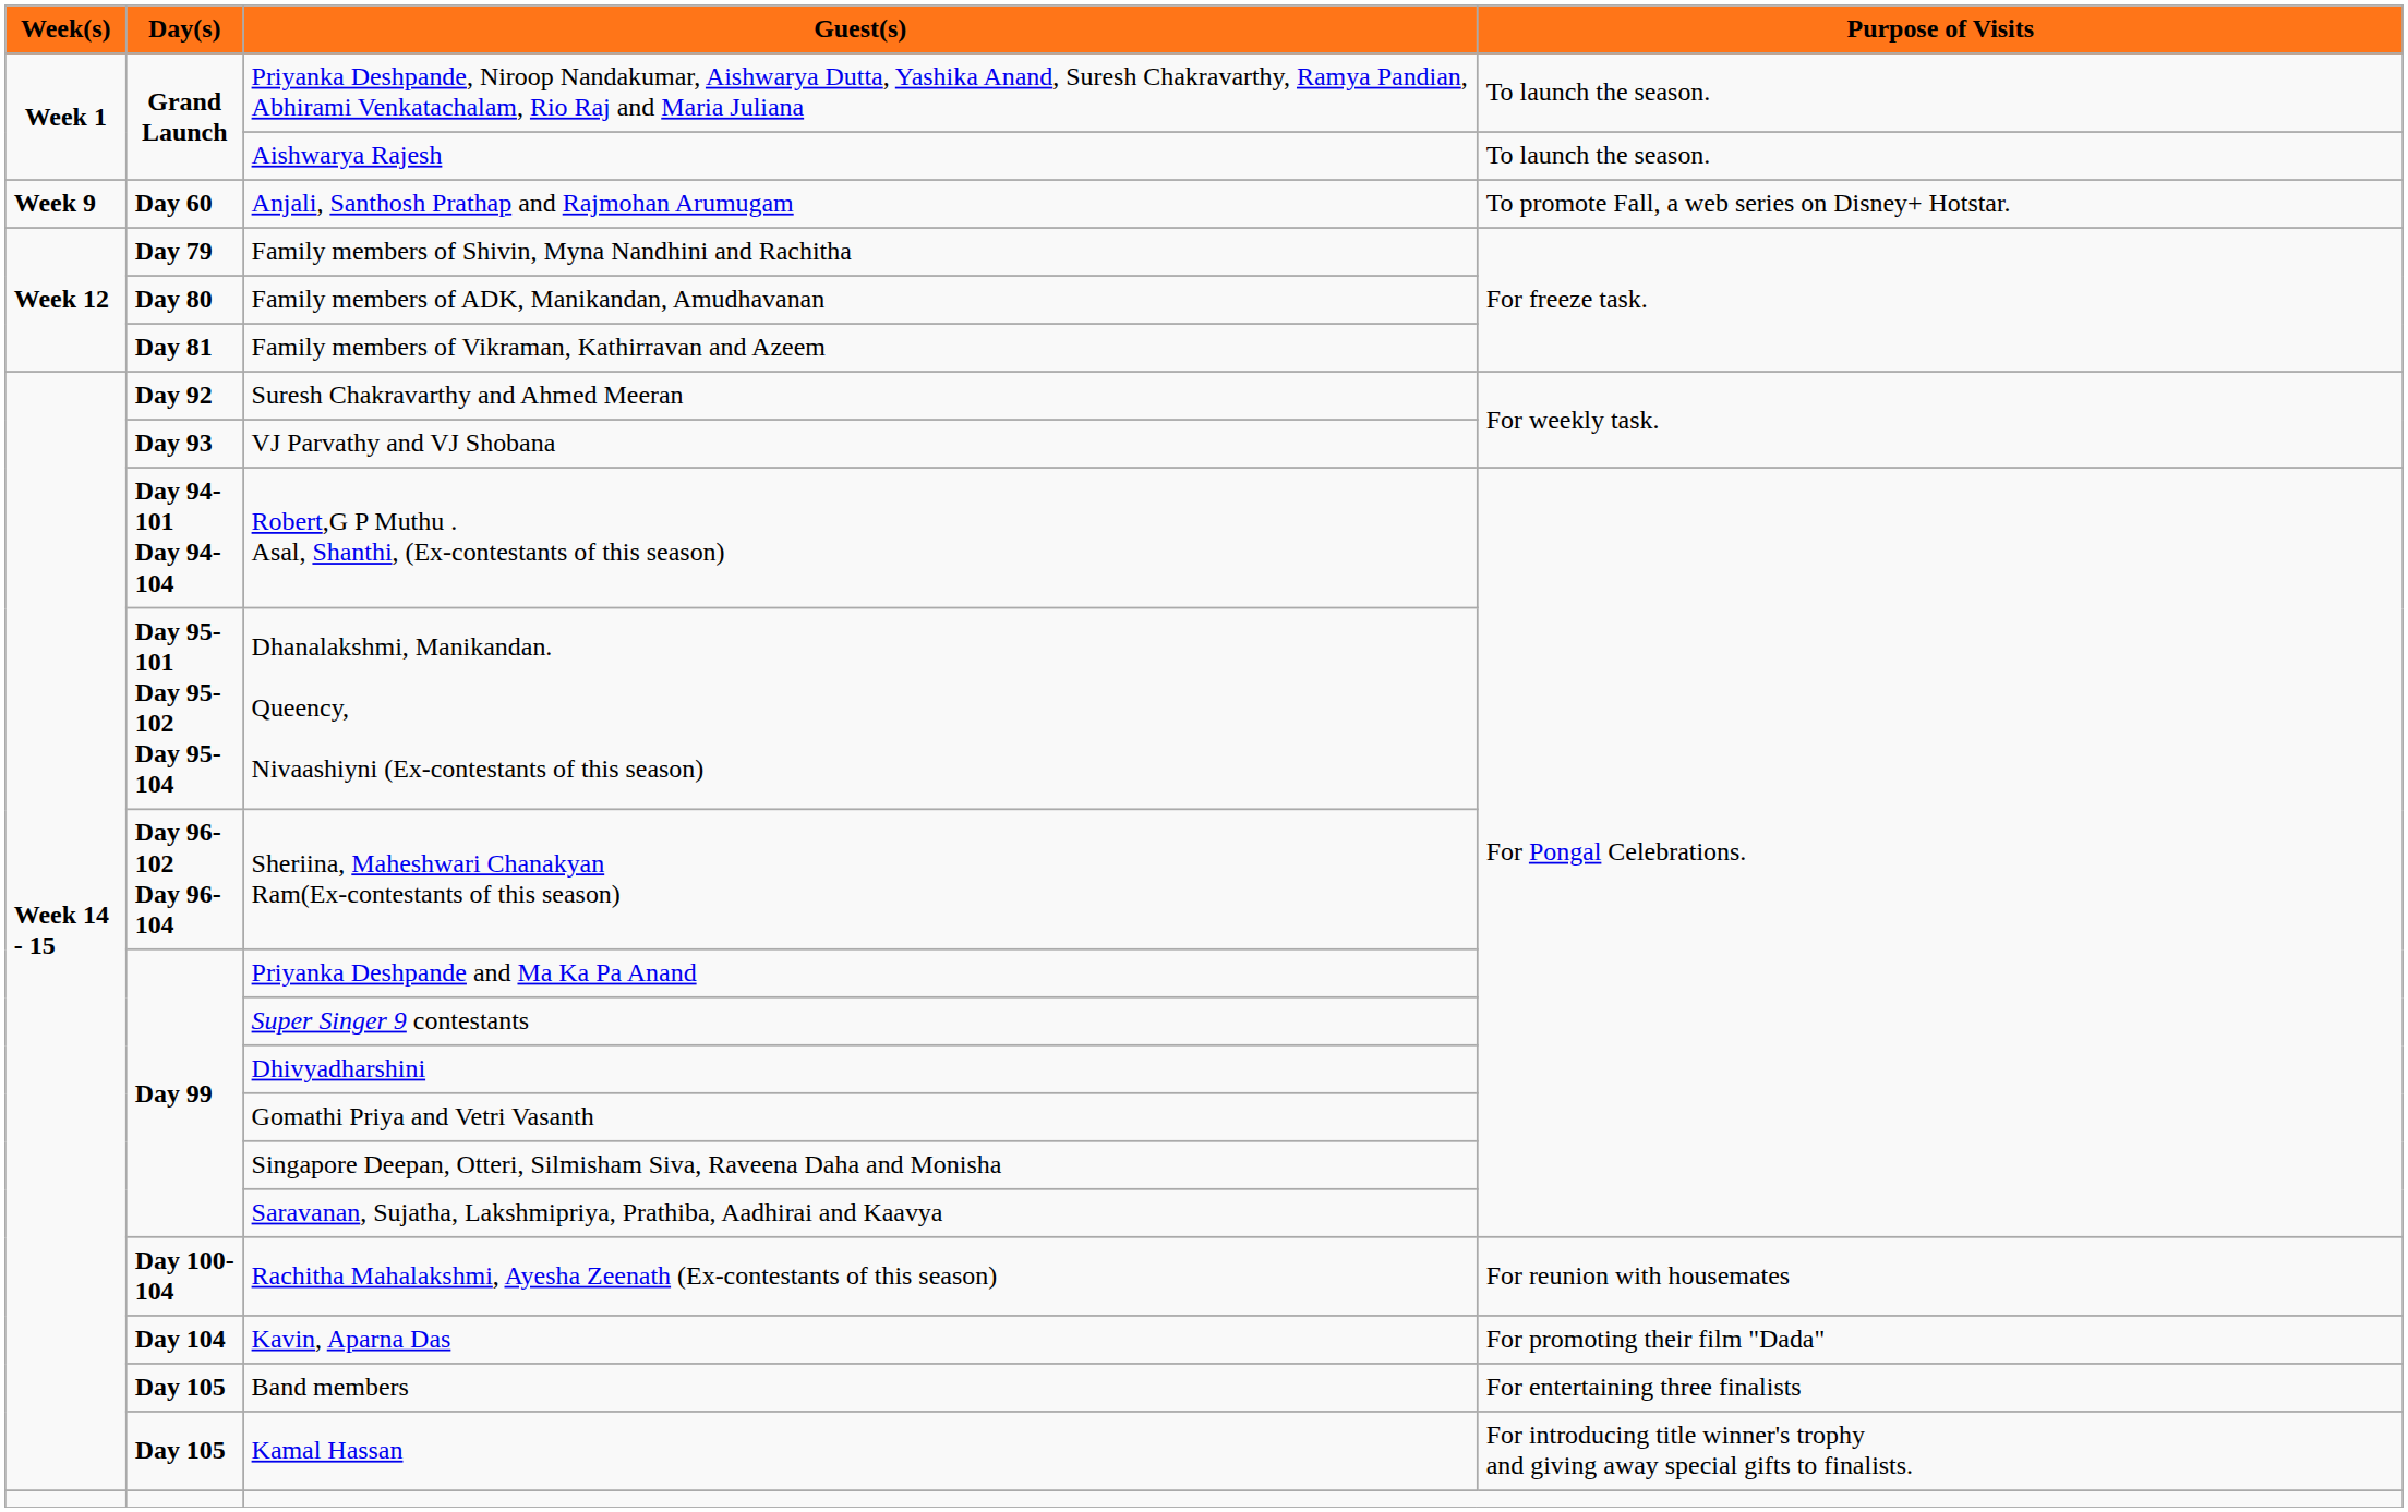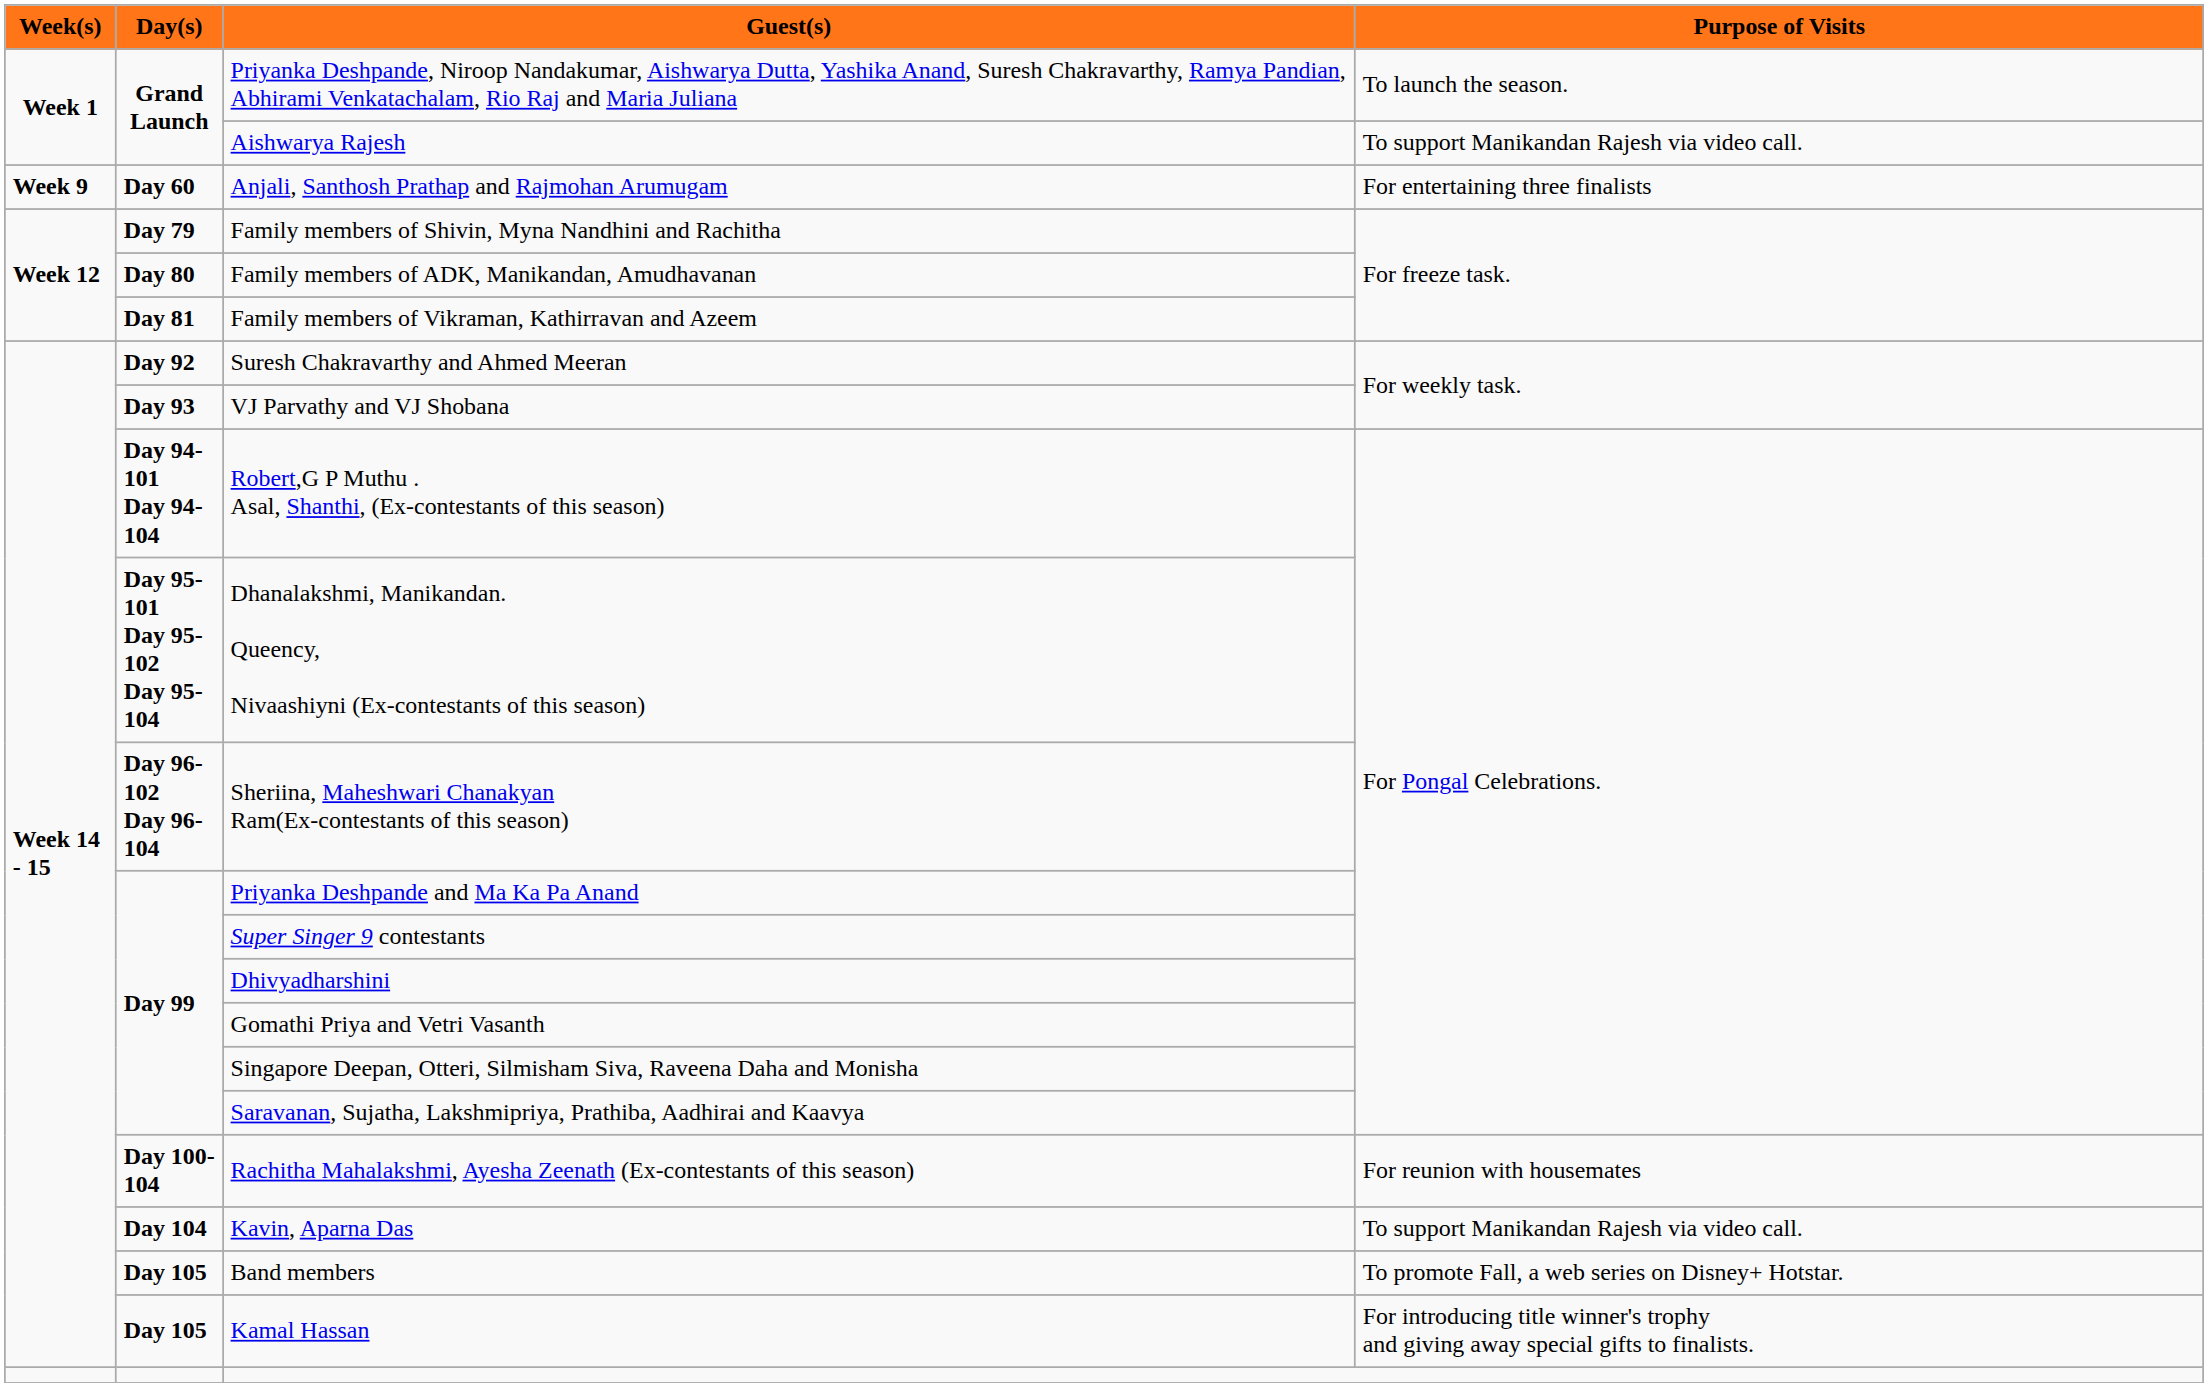 <table border="2" cellpadding="4" cellspacing="0" style=";margin: 1em 1em 1em 0;font-size:85%; background: #f9f9f9; border: 1px #aaa solid; border-collapse: collapse;">
 <tr>
 <th width="2%" style="background:#FF7518; color:black; ">Week(s)</th>
 <th width="2%" style="background:#FF7518; color:black; ">Day(s)</th>
 <th width="40%" style="background:#FF7518; color:black; ">Guest(s)</th>
 <th width="30%" style="background:#FF7518; color:black; ">Purpose of Visits</th>
 </tr>
 <tr>
 <td rowspan="2"  style="text-align:center"><strong>Week 1</strong></td>
 <td rowspan="2"  style="text-align:center"><strong>Grand Launch</strong></td>
 <td><a href='#'>Priyanka Deshpande</a>, Niroop Nandakumar, <a href='#'>Aishwarya Dutta</a>, <a href='#'>Yashika Anand</a>, Suresh Chakravarthy, <a href='#'>Ramya Pandian</a>, <a href='#'>Abhirami Venkatachalam</a>, <a href='#'>Rio Raj</a> and <a href='#'>Maria Juliana</a></td>
 <td>To launch the season.</td>
 </tr>
 <tr>
 <td><a href='#'>Aishwarya Rajesh</a></td>
-<td>To launch the season.</td>
+<td>To support Manikandan Rajesh via video call.</td>
 </tr>
 <tr>
 <td><strong>Week 9</strong></td>
 <td><strong>Day 60</strong></td>
 <td><a href='#'>Anjali</a>, <a href='#'>Santhosh Prathap</a> and <a href='#'>Rajmohan Arumugam</a></td>
-<td>To promote Fall, a web series on Disney+ Hotstar.</td>
+<td>For entertaining three finalists</td>
 </tr>
 <tr>
 <td rowspan=3><strong>Week 12</strong></td>
 <td><strong>Day 79</strong></td>
 <td>Family members of  Shivin, Myna Nandhini and  Rachitha</td>
 <td rowspan=3>For freeze task.</td>
 </tr>
 <tr>
 <td><strong>Day 80</strong></td>
 <td>Family members of ADK, Manikandan, Amudhavanan</td>
 </tr>
 <tr>
 <td><strong>Day 81</strong></td>
 <td>Family members of Vikraman, Kathirravan and Azeem</td>
 </tr>
 <tr>
 <td rowspan="15"><strong>Week 14 - 15</strong></td>
 <td><strong>Day 92</strong></td>
 <td>Suresh Chakravarthy and Ahmed Meeran</td>
 <td rowspan=2>For  weekly task.</td>
 </tr>
 <tr>
 <td><strong>Day 93</strong></td>
 <td>VJ Parvathy and VJ Shobana</td>
 </tr>
 <tr>
 <td><strong>Day 94-101</strong><br><strong>Day 94-104</strong></td>
 <td><a href='#'>Robert</a>,G P Muthu .<br>Asal, <a href='#'>Shanthi</a>, (Ex-contestants of this season)</td>
 <td rowspan=9>For <a href='#'>Pongal</a> Celebrations.</td>
 </tr>
 <tr>
 <td><strong>Day 95-101</strong><br><strong>Day 95-102</strong><br><strong>Day 95-104</strong></td>
 <td>Dhanalakshmi, Manikandan.<br> <br>Queency,<br> <br>Nivaashiyni (Ex-contestants of this season)</td>
 </tr>
 <tr>
 <td><strong>Day 96-102</strong><br><strong>Day 96-104</strong></td>
 <td>Sheriina, <a href='#'>Maheshwari Chanakyan</a> <br>Ram(Ex-contestants of this season)</td>
 </tr>
 <tr>
 <td rowspan=6><strong>Day 99</strong></td>
 <td><a href='#'>Priyanka Deshpande</a> and <a href='#'>Ma Ka Pa Anand</a></td>
 </tr>
 <tr>
 <td><em><a href='#'>Super Singer 9</a></em> contestants</td>
 </tr>
 <tr>
 <td><a href='#'>Dhivyadharshini</a></td>
 </tr>
 <tr>
 <td>Gomathi Priya and Vetri Vasanth</td>
 </tr>
 <tr>
 <td>Singapore Deepan, Otteri, Silmisham Siva, Raveena Daha and Monisha</td>
 </tr>
 <tr>
 <td><a href='#'>Saravanan</a>, Sujatha, Lakshmipriya, Prathiba, Aadhirai and Kaavya</td>
 </tr>
 <tr>
 <td><strong>Day 100-104</strong></td>
 <td><a href='#'>Rachitha Mahalakshmi</a>, <a href='#'>Ayesha Zeenath</a> (Ex-contestants of this season)</td>
 <td>For reunion with housemates</td>
 </tr>
 <tr>
 <td><strong>Day 104</strong></td>
 <td><a href='#'>Kavin</a>, <a href='#'>Aparna Das</a></td>
-<td>For promoting their film "Dada"</td>
+<td>To support Manikandan Rajesh via video call.</td>
 </tr>
 <tr>
 <td><strong>Day 105</strong></td>
 <td>Band members</td>
-<td>For entertaining three finalists</td>
+<td>To promote Fall, a web series on Disney+ Hotstar.</td>
 </tr>
 <tr>
 <td><strong>Day 105</strong></td>
 <td><a href='#'>Kamal Hassan</a></td>
 <td>For introducing title winner's trophy<br> and giving away special gifts to finalists.</td>
 </tr>
 <tr>
 <td></td>
 <td></td>
 </tr>
 </table>
